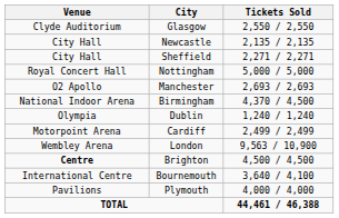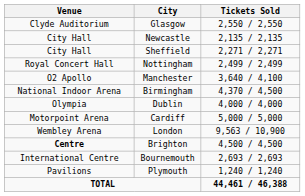 <table class="wikitable" style="text-align:center">
 <tr>
 <th style="width:200px;">Venue</th>
 <th style="width:100px;">City</th>
 <th style="width:150px;">Tickets Sold</th>
 </tr>
 <tr>
 <td>Clyde Auditorium</td>
 <td>Glasgow</td>
 <td>2,550 / 2,550</td>
 </tr>
 <tr>
 <td>City Hall</td>
 <td>Newcastle</td>
 <td>2,135 / 2,135</td>
 </tr>
 <tr>
 <td>City Hall</td>
 <td>Sheffield</td>
 <td>2,271 / 2,271</td>
 </tr>
 <tr>
 <td>Royal Concert Hall</td>
 <td>Nottingham</td>
-<td>5,000 / 5,000</td>
+<td>2,499 / 2,499</td>
 </tr>
 <tr>
 <td>O2 Apollo</td>
 <td>Manchester</td>
-<td>2,693 / 2,693</td>
+<td>3,640 / 4,100</td>
 </tr>
 <tr>
 <td>National Indoor Arena</td>
 <td>Birmingham</td>
 <td>4,370 / 4,500</td>
 </tr>
 <tr>
 <td>Olympia</td>
 <td>Dublin</td>
-<td>1,240 / 1,240</td>
+<td>4,000 / 4,000</td>
 </tr>
 <tr>
 <td>Motorpoint Arena</td>
 <td>Cardiff</td>
-<td>2,499 / 2,499</td>
+<td>5,000 / 5,000</td>
 </tr>
 <tr>
 <td>Wembley Arena</td>
 <td>London</td>
 <td>9,563 / 10,900</td>
 </tr>
 <tr>
 <td><strong>Centre</strong></td>
 <td>Brighton</td>
 <td>4,500 / 4,500</td>
 </tr>
 <tr>
 <td>International Centre</td>
 <td>Bournemouth</td>
-<td>3,640 / 4,100</td>
+<td>2,693 / 2,693</td>
 </tr>
 <tr>
 <td>Pavilions</td>
 <td>Plymouth</td>
-<td>4,000 / 4,000</td>
+<td>1,240 / 1,240</td>
 </tr>
 <tr>
 <td colspan="2"><strong>TOTAL</strong></td>
 <td><strong>44,461 / 46,388</strong></td>
 </tr>
 </table>
